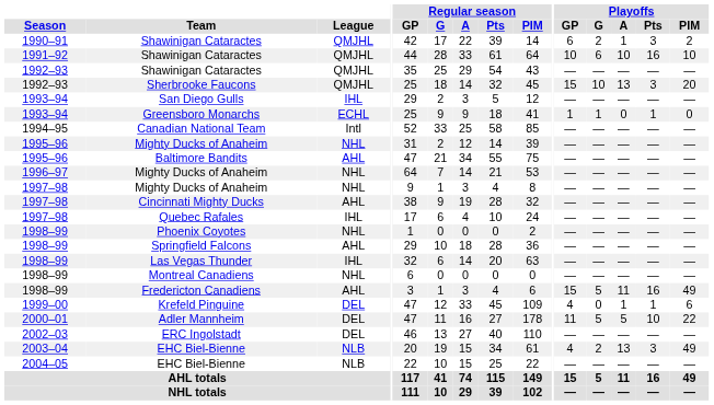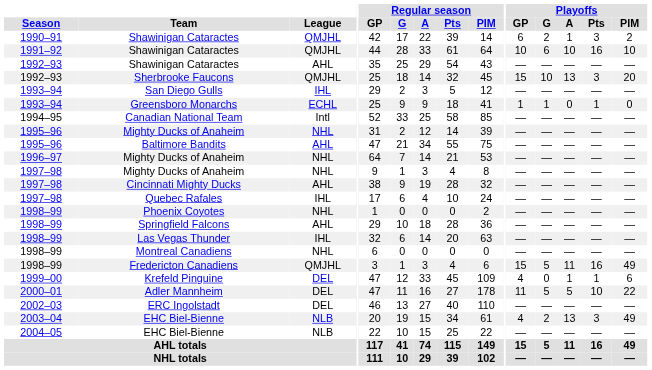 <table border="0" cellpadding="1" cellspacing="0" style="text-align:center; width:60em">
 <tr bgcolor="#e0e0e0">
 <th colspan="3" bgcolor="#ffffff"></th>
 <th rowspan="100" bgcolor="#ffffff"></th>
 <th colspan="5"><a href='#'>Regular season</a></th>
 <th rowspan="100" bgcolor="#ffffff"></th>
 <th colspan="5"><a href='#'>Playoffs</a></th>
 </tr>
 <tr bgcolor="#e0e0e0">
 <th><a href='#'>Season</a></th>
 <th>Team</th>
 <th>League</th>
 <th>GP</th>
 <th><a href='#'>G</a></th>
 <th><a href='#'>A</a></th>
 <th><a href='#'>Pts</a></th>
 <th><a href='#'>PIM</a></th>
 <th>GP</th>
 <th>G</th>
 <th>A</th>
 <th>Pts</th>
 <th>PIM</th>
 </tr>
 <tr>
 <td><a href='#'>1990–91</a></td>
 <td><a href='#'>Shawinigan Cataractes</a></td>
 <td><a href='#'>QMJHL</a></td>
 <td>42</td>
 <td>17</td>
 <td>22</td>
 <td>39</td>
 <td>14</td>
 <td>6</td>
 <td>2</td>
 <td>1</td>
 <td>3</td>
 <td>2</td>
 </tr>
 <tr bgcolor="#f0f0f0">
 <td><a href='#'>1991–92</a></td>
 <td>Shawinigan Cataractes</td>
 <td>QMJHL</td>
 <td>44</td>
 <td>28</td>
 <td>33</td>
 <td>61</td>
 <td>64</td>
 <td>10</td>
 <td>6</td>
 <td>10</td>
 <td>16</td>
 <td>10</td>
 </tr>
 <tr>
 <td><a href='#'>1992–93</a></td>
 <td>Shawinigan Cataractes</td>
-<td>QMJHL</td>
+<td>AHL</td>
 <td>35</td>
 <td>25</td>
 <td>29</td>
 <td>54</td>
 <td>43</td>
 <td>—</td>
 <td>—</td>
 <td>—</td>
 <td>—</td>
 <td>—</td>
 </tr>
 <tr bgcolor="#f0f0f0">
 <td>1992–93</td>
 <td><a href='#'>Sherbrooke Faucons</a></td>
 <td>QMJHL</td>
 <td>25</td>
 <td>18</td>
 <td>14</td>
 <td>32</td>
 <td>45</td>
 <td>15</td>
 <td>10</td>
 <td>13</td>
 <td>3</td>
 <td>20</td>
 </tr>
 <tr>
 <td><a href='#'>1993–94</a></td>
 <td><a href='#'>San Diego Gulls</a></td>
 <td><a href='#'>IHL</a></td>
 <td>29</td>
 <td>2</td>
 <td>3</td>
 <td>5</td>
 <td>12</td>
 <td>—</td>
 <td>—</td>
 <td>—</td>
 <td>—</td>
 <td>—</td>
 </tr>
 <tr bgcolor="#f0f0f0">
 <td><a href='#'>1993–94</a></td>
 <td><a href='#'>Greensboro Monarchs</a></td>
 <td><a href='#'>ECHL</a></td>
 <td>25</td>
 <td>9</td>
 <td>9</td>
 <td>18</td>
 <td>41</td>
 <td>1</td>
 <td>1</td>
 <td>0</td>
 <td>1</td>
 <td>0</td>
 </tr>
 <tr>
 <td>1994–95</td>
 <td><a href='#'>Canadian National Team</a></td>
 <td>Intl</td>
 <td>52</td>
 <td>33</td>
 <td>25</td>
 <td>58</td>
 <td>85</td>
 <td>—</td>
 <td>—</td>
 <td>—</td>
 <td>—</td>
 <td>—</td>
 </tr>
 <tr bgcolor="#f0f0f0">
 <td><a href='#'>1995–96</a></td>
 <td><a href='#'>Mighty Ducks of Anaheim</a></td>
 <td><a href='#'>NHL</a></td>
 <td>31</td>
 <td>2</td>
 <td>12</td>
 <td>14</td>
 <td>39</td>
 <td>—</td>
 <td>—</td>
 <td>—</td>
 <td>—</td>
 <td>—</td>
 </tr>
 <tr>
 <td><a href='#'>1995–96</a></td>
 <td><a href='#'>Baltimore Bandits</a></td>
 <td><a href='#'>AHL</a></td>
 <td>47</td>
 <td>21</td>
 <td>34</td>
 <td>55</td>
 <td>75</td>
 <td>—</td>
 <td>—</td>
 <td>—</td>
 <td>—</td>
 <td>—</td>
 </tr>
 <tr bgcolor="#f0f0f0">
 <td><a href='#'>1996–97</a></td>
 <td>Mighty Ducks of Anaheim</td>
 <td>NHL</td>
 <td>64</td>
 <td>7</td>
 <td>14</td>
 <td>21</td>
 <td>53</td>
 <td>—</td>
 <td>—</td>
 <td>—</td>
 <td>—</td>
 <td>—</td>
 </tr>
 <tr>
 <td><a href='#'>1997–98</a></td>
 <td>Mighty Ducks of Anaheim</td>
 <td>NHL</td>
 <td>9</td>
 <td>1</td>
 <td>3</td>
 <td>4</td>
 <td>8</td>
 <td>—</td>
 <td>—</td>
 <td>—</td>
 <td>—</td>
 <td>—</td>
 </tr>
 <tr bgcolor="#f0f0f0">
 <td><a href='#'>1997–98</a></td>
 <td><a href='#'>Cincinnati Mighty Ducks</a></td>
 <td>AHL</td>
 <td>38</td>
 <td>9</td>
 <td>19</td>
 <td>28</td>
 <td>32</td>
 <td>—</td>
 <td>—</td>
 <td>—</td>
 <td>—</td>
 <td>—</td>
 </tr>
 <tr>
 <td><a href='#'>1997–98</a></td>
 <td><a href='#'>Quebec Rafales</a></td>
 <td>IHL</td>
 <td>17</td>
 <td>6</td>
 <td>4</td>
 <td>10</td>
 <td>24</td>
 <td>—</td>
 <td>—</td>
 <td>—</td>
 <td>—</td>
 <td>—</td>
 </tr>
 <tr bgcolor="#f0f0f0">
 <td><a href='#'>1998–99</a></td>
 <td><a href='#'>Phoenix Coyotes</a></td>
 <td>NHL</td>
 <td>1</td>
 <td>0</td>
 <td>0</td>
 <td>0</td>
 <td>2</td>
 <td>—</td>
 <td>—</td>
 <td>—</td>
 <td>—</td>
 <td>—</td>
 </tr>
 <tr>
 <td><a href='#'>1998–99</a></td>
 <td><a href='#'>Springfield Falcons</a></td>
 <td>AHL</td>
 <td>29</td>
 <td>10</td>
 <td>18</td>
 <td>28</td>
 <td>36</td>
 <td>—</td>
 <td>—</td>
 <td>—</td>
 <td>—</td>
 <td>—</td>
 </tr>
 <tr bgcolor="#f0f0f0">
 <td><a href='#'>1998–99</a></td>
 <td><a href='#'>Las Vegas Thunder</a></td>
 <td>IHL</td>
 <td>32</td>
 <td>6</td>
 <td>14</td>
 <td>20</td>
 <td>63</td>
 <td>—</td>
 <td>—</td>
 <td>—</td>
 <td>—</td>
 <td>—</td>
 </tr>
 <tr>
 <td>1998–99</td>
 <td><a href='#'>Montreal Canadiens</a></td>
 <td>NHL</td>
 <td>6</td>
 <td>0</td>
 <td>0</td>
 <td>0</td>
 <td>0</td>
 <td>—</td>
 <td>—</td>
 <td>—</td>
 <td>—</td>
 <td>—</td>
 </tr>
 <tr bgcolor="#f0f0f0">
 <td>1998–99</td>
 <td><a href='#'>Fredericton Canadiens</a></td>
-<td>AHL</td>
+<td>QMJHL</td>
 <td>3</td>
 <td>1</td>
 <td>3</td>
 <td>4</td>
 <td>6</td>
 <td>15</td>
 <td>5</td>
 <td>11</td>
 <td>16</td>
 <td>49</td>
 </tr>
 <tr>
 <td><a href='#'>1999–00</a></td>
 <td><a href='#'>Krefeld Pinguine</a></td>
 <td><a href='#'>DEL</a></td>
 <td>47</td>
 <td>12</td>
 <td>33</td>
 <td>45</td>
 <td>109</td>
 <td>4</td>
 <td>0</td>
 <td>1</td>
 <td>1</td>
 <td>6</td>
 </tr>
 <tr bgcolor="#f0f0f0">
 <td><a href='#'>2000–01</a></td>
 <td><a href='#'>Adler Mannheim</a></td>
 <td>DEL</td>
 <td>47</td>
 <td>11</td>
 <td>16</td>
 <td>27</td>
 <td>178</td>
 <td>11</td>
 <td>5</td>
 <td>5</td>
 <td>10</td>
 <td>22</td>
 </tr>
 <tr>
 <td><a href='#'>2002–03</a></td>
 <td><a href='#'>ERC Ingolstadt</a></td>
 <td>DEL</td>
 <td>46</td>
 <td>13</td>
 <td>27</td>
 <td>40</td>
 <td>110</td>
 <td>—</td>
 <td>—</td>
 <td>—</td>
 <td>—</td>
 <td>—</td>
 </tr>
 <tr bgcolor="#f0f0f0">
 <td><a href='#'>2003–04</a></td>
 <td><a href='#'>EHC Biel-Bienne</a></td>
 <td><a href='#'>NLB</a></td>
 <td>20</td>
 <td>19</td>
 <td>15</td>
 <td>34</td>
 <td>61</td>
 <td>4</td>
 <td>2</td>
 <td>13</td>
 <td>3</td>
 <td>49</td>
 </tr>
 <tr>
 <td><a href='#'>2004–05</a></td>
 <td>EHC Biel-Bienne</td>
 <td>NLB</td>
 <td>22</td>
 <td>10</td>
 <td>15</td>
 <td>25</td>
 <td>22</td>
 <td>—</td>
 <td>—</td>
 <td>—</td>
 <td>—</td>
 <td>—</td>
 </tr>
 <tr bgcolor="#e0e0e0">
 <th colspan="3">AHL totals</th>
 <th>117</th>
 <th>41</th>
 <th>74</th>
 <th>115</th>
 <th>149</th>
 <th>15</th>
 <th>5</th>
 <th>11</th>
 <th>16</th>
 <th>49</th>
 </tr>
 <tr bgcolor="#e0e0e0">
 <th colspan="3">NHL totals</th>
 <th>111</th>
 <th>10</th>
 <th>29</th>
 <th>39</th>
 <th>102</th>
 <th>—</th>
 <th>—</th>
 <th>—</th>
 <th>—</th>
 <th>—</th>
 </tr>
 </table>
